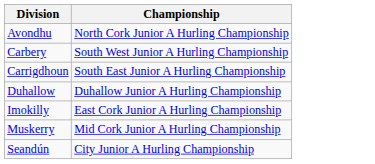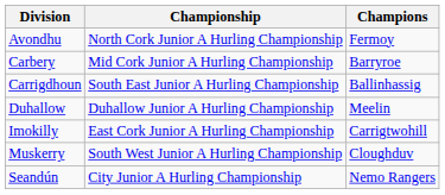 <table class="wikitable">
 <tr>
 <th>Division</th>
 <th>Championship</th>
+<th>Champions</th>
 </tr>
 <tr>
 <td><a href='#'>Avondhu</a></td>
 <td><a href='#'>North Cork Junior A Hurling Championship</a></td>
+<td><a href='#'>Fermoy</a></td>
 </tr>
 <tr>
 <td><a href='#'>Carbery</a></td>
-<td><a href='#'>South West Junior A Hurling Championship</a></td>
+<td><a href='#'>Mid Cork Junior A Hurling Championship</a></td>
+<td><a href='#'>Barryroe</a></td>
 </tr>
 <tr>
 <td><a href='#'>Carrigdhoun</a></td>
 <td><a href='#'>South East Junior A Hurling Championship</a></td>
+<td><a href='#'>Ballinhassig</a></td>
 </tr>
 <tr>
 <td><a href='#'>Duhallow</a></td>
 <td><a href='#'>Duhallow Junior A Hurling Championship</a></td>
+<td><a href='#'>Meelin</a></td>
 </tr>
 <tr>
 <td><a href='#'>Imokilly</a></td>
 <td><a href='#'>East Cork Junior A Hurling Championship</a></td>
+<td><a href='#'>Carrigtwohill</a></td>
 </tr>
 <tr>
 <td><a href='#'>Muskerry</a></td>
-<td><a href='#'>Mid Cork Junior A Hurling Championship</a></td>
+<td><a href='#'>South West Junior A Hurling Championship</a></td>
+<td><a href='#'>Cloughduv</a></td>
 </tr>
 <tr>
 <td><a href='#'>Seandún</a></td>
 <td><a href='#'>City Junior A Hurling Championship</a></td>
+<td><a href='#'>Nemo Rangers</a></td>
 </tr>
 </table>
